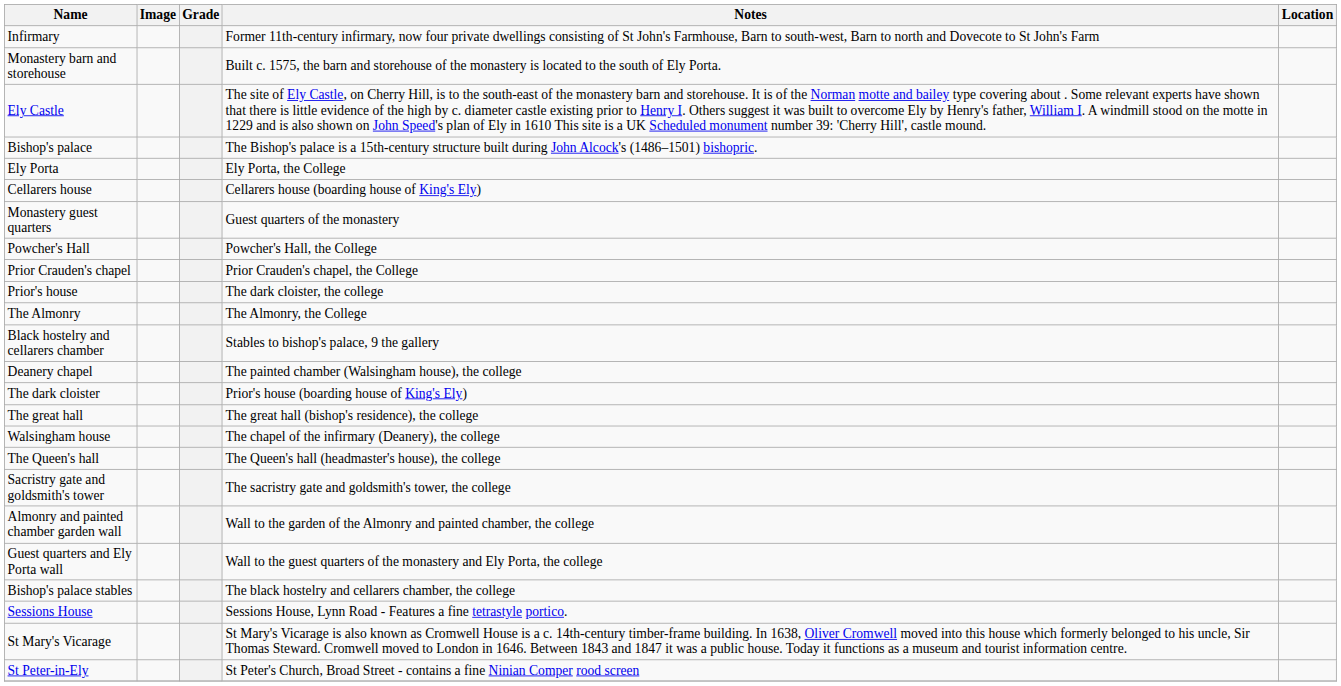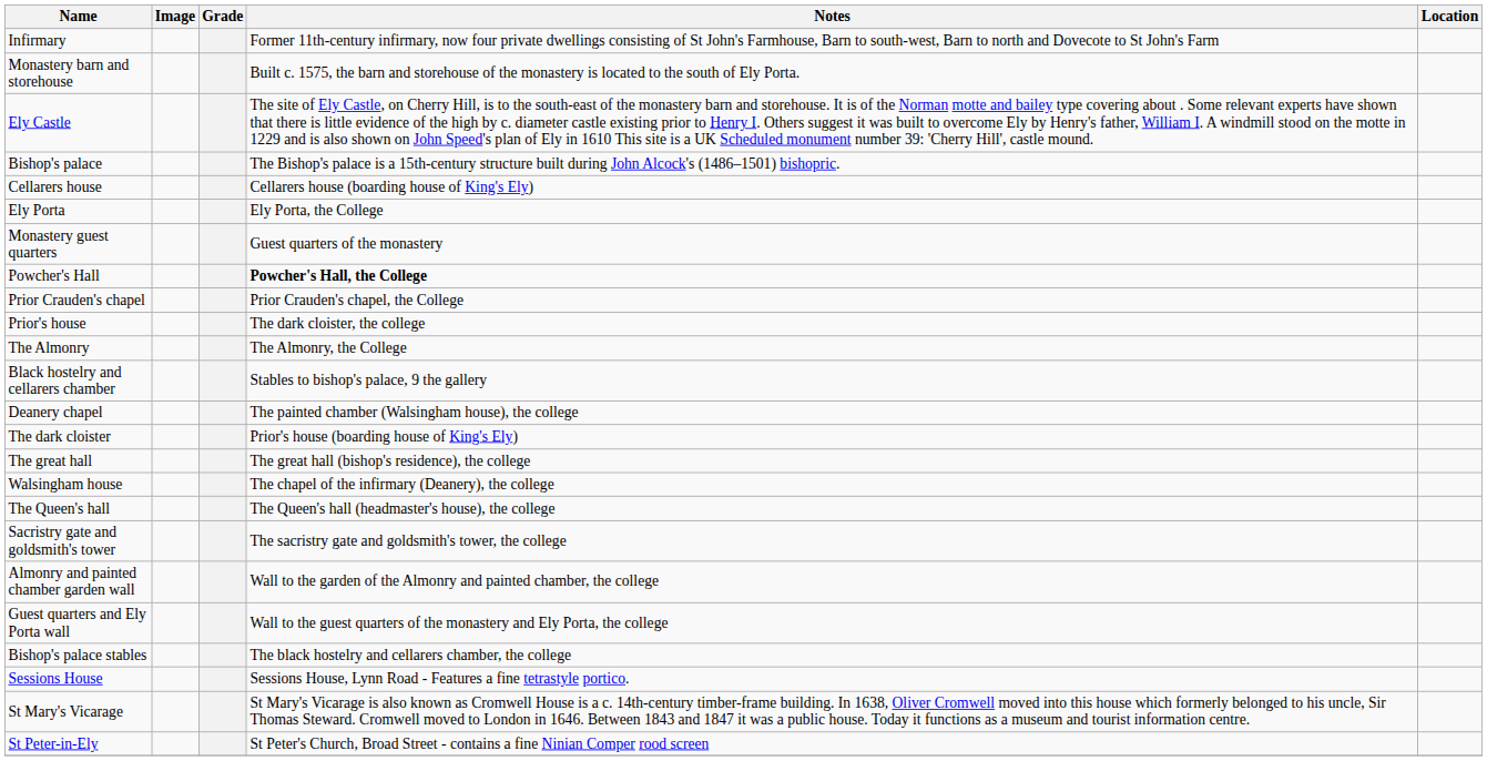 <table class="wikitable sortable">
 <tr>
 <th>Name</th>
 <th class="unsortable">Image</th>
 <th>Grade</th>
 <th class="unsortable">Notes</th>
 <th>Location</th>
 </tr>
 <tr>
 <td>Infirmary</td>
 <td></td>
 <th></th>
 <td>Former 11th-century infirmary, now four private dwellings consisting of St John's Farmhouse, Barn to south-west, Barn to north and Dovecote to St John's Farm</td>
 <td></td>
 </tr>
 <tr>
 <td>Monastery barn and storehouse</td>
 <td></td>
 <th></th>
 <td>Built c. 1575, the barn and storehouse of the monastery is located to the south of Ely Porta.</td>
 <td></td>
 </tr>
 <tr>
 <td><a href='#'>Ely Castle</a></td>
 <td></td>
 <th></th>
 <td>The site of <a href='#'>Ely Castle</a>, on Cherry Hill, is to the south-east of the monastery barn and storehouse. It is of the <a href='#'>Norman</a> <a href='#'>motte and bailey</a> type covering about . Some relevant experts have shown that there is little evidence of the  high by c.  diameter castle existing prior to <a href='#'>Henry I</a>. Others suggest it was built to overcome Ely by Henry's father, <a href='#'>William I</a>. A windmill stood on the motte in 1229 and is also shown on <a href='#'>John Speed</a>'s plan of Ely in 1610 This site is a UK <a href='#'>Scheduled monument</a> number 39: 'Cherry Hill', castle mound.</td>
 <td></td>
 </tr>
 <tr>
 <td>Bishop's palace</td>
 <td></td>
 <th></th>
 <td>The Bishop's palace is a 15th-century structure built during <a href='#'>John Alcock</a>'s (1486–1501) <a href='#'>bishopric</a>.</td>
 <td></td>
 </tr>
 <tr>
+<td>Cellarers house</td>
+<td></td>
+<th></th>
+<td>Cellarers house (boarding house of <a href='#'>King's Ely</a>)</td>
+<td></td>
+</tr>
+<tr>
 <td>Ely Porta</td>
 <td></td>
 <th></th>
 <td>Ely Porta, the College</td>
-<td></td>
-</tr>
-<tr>
-<td>Cellarers house</td>
-<td></td>
-<th></th>
-<td>Cellarers house (boarding house of <a href='#'>King's Ely</a>)</td>
 <td></td>
 </tr>
 <tr>
 <td>Monastery guest quarters</td>
 <td></td>
 <th></th>
 <td>Guest quarters of the monastery</td>
 <td></td>
 </tr>
 <tr>
 <td>Powcher's Hall</td>
 <td></td>
 <th></th>
-<td>Powcher's Hall, the College</td>
+<td><strong>Powcher's Hall, the College</strong></td>
 <td></td>
 </tr>
 <tr>
 <td>Prior Crauden's chapel</td>
 <td></td>
 <th></th>
 <td>Prior Crauden's chapel, the College</td>
 <td></td>
 </tr>
 <tr>
 <td>Prior's house</td>
 <td></td>
 <th></th>
 <td>The dark cloister, the college</td>
 <td></td>
 </tr>
 <tr>
 <td>The Almonry</td>
 <td></td>
 <th></th>
 <td>The Almonry, the College</td>
 <td></td>
 </tr>
 <tr>
 <td>Black hostelry and cellarers chamber</td>
 <td></td>
 <th></th>
 <td>Stables to bishop's palace, 9 the gallery</td>
 <td></td>
 </tr>
 <tr>
 <td>Deanery chapel</td>
 <td></td>
 <th></th>
 <td>The painted chamber (Walsingham house), the college</td>
 <td></td>
 </tr>
 <tr>
 <td>The dark cloister</td>
 <td></td>
 <th></th>
 <td>Prior's house (boarding house of <a href='#'>King's Ely</a>)</td>
 <td></td>
 </tr>
 <tr>
 <td>The great hall</td>
 <td></td>
 <th></th>
 <td>The great hall (bishop's residence), the college</td>
 <td></td>
 </tr>
 <tr>
 <td>Walsingham house</td>
 <td></td>
 <th></th>
 <td>The chapel of the infirmary (Deanery), the college</td>
 <td></td>
 </tr>
 <tr>
 <td>The Queen's hall</td>
 <td></td>
 <th></th>
 <td>The Queen's hall (headmaster's house), the college</td>
 <td></td>
 </tr>
 <tr>
 <td>Sacristry gate and goldsmith's tower</td>
 <td></td>
 <th></th>
 <td>The sacristry gate and goldsmith's tower, the college</td>
 <td></td>
 </tr>
 <tr>
 <td>Almonry and painted chamber garden wall</td>
 <td></td>
 <th></th>
 <td>Wall to the garden of the Almonry and painted chamber, the college</td>
 <td></td>
 </tr>
 <tr>
 <td>Guest quarters and Ely Porta wall</td>
 <td></td>
 <th></th>
 <td>Wall to the guest quarters of the monastery and Ely Porta, the college</td>
 <td></td>
 </tr>
 <tr>
 <td>Bishop's palace stables</td>
 <td></td>
 <th></th>
 <td>The black hostelry and cellarers chamber, the college</td>
 <td></td>
 </tr>
 <tr>
 <td><a href='#'>Sessions House</a></td>
 <td></td>
 <th></th>
 <td>Sessions House, Lynn Road - Features a fine <a href='#'>tetrastyle</a> <a href='#'>portico</a>.</td>
 <td></td>
 </tr>
 <tr>
 <td>St Mary's Vicarage</td>
 <td></td>
 <th></th>
 <td>St Mary's Vicarage is also known as Cromwell House is a c. 14th-century timber-frame building. In 1638, <a href='#'>Oliver Cromwell</a> moved into this house which formerly belonged to his uncle, Sir Thomas Steward. Cromwell moved to London in 1646. Between 1843 and 1847 it was a public house. Today it functions as a museum and tourist information centre.</td>
 <td></td>
 </tr>
 <tr>
 <td><a href='#'>St Peter-in-Ely</a></td>
 <td></td>
 <th></th>
 <td>St Peter's Church, Broad Street - contains a fine <a href='#'>Ninian Comper</a> <a href='#'>rood screen</a></td>
 <td></td>
 </tr>
 <tr>
 </tr>
 </table>
